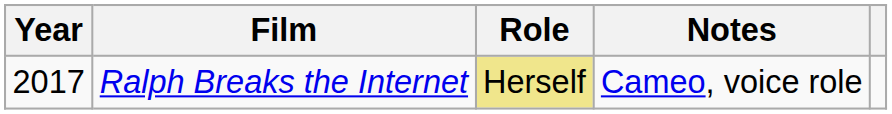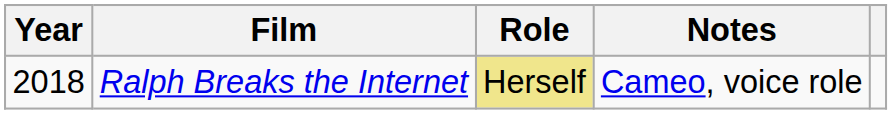 <table class="wikitable sortable">
 <tr>
 <th scope="col">Year</th>
 <th>Film</th>
 <th scope="col">Role</th>
 <th scope="col">Notes</th>
 <th class="unsortable"></th>
 </tr>
 <tr>
-<td>2017</td>
+<td>2018</td>
 <td><em><a href='#'>Ralph Breaks the Internet</a></em></td>
 <td style="background: khaki;">Herself</td>
 <td><a href='#'>Cameo</a>, voice role</td>
 <td style="text-align:center"></td>
 </tr>
 </table>
